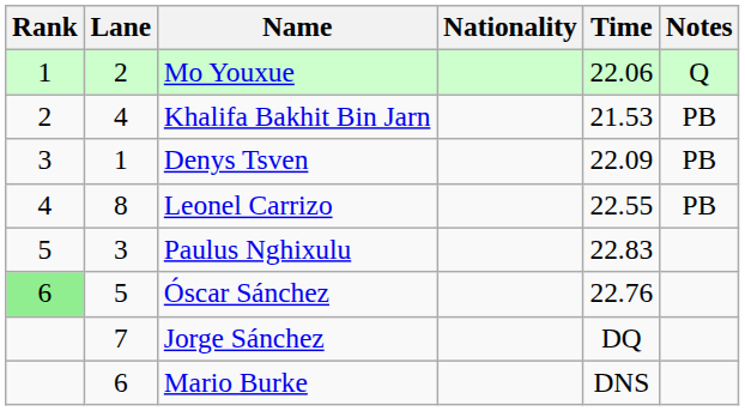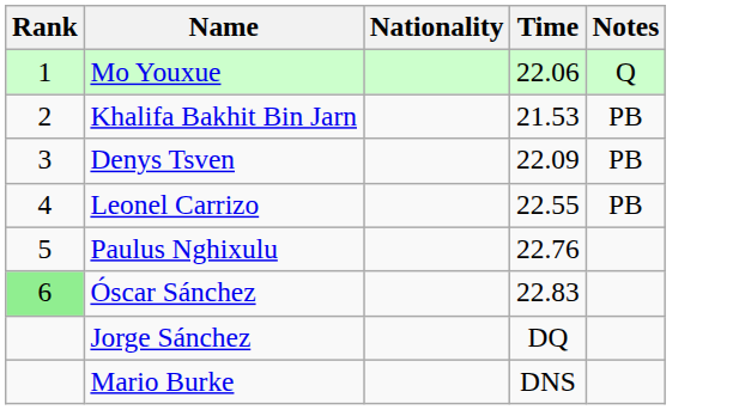 <table class="wikitable sortable" style="text-align:center">
 <tr>
 <th>Rank</th>
-<th>Lane</th>
 <th>Name</th>
 <th>Nationality</th>
 <th>Time</th>
 <th>Notes</th>
 </tr>
 <tr bgcolor=ccffcc>
 <td>1</td>
-<td>2</td>
 <td align=left><a href='#'>Mo Youxue</a></td>
 <td align=left></td>
 <td>22.06</td>
 <td>Q</td>
 </tr>
 <tr>
 <td>2</td>
-<td>4</td>
 <td align=left><a href='#'>Khalifa Bakhit Bin Jarn</a></td>
 <td align=left></td>
 <td>21.53</td>
 <td>PB</td>
 </tr>
 <tr>
 <td>3</td>
-<td>1</td>
 <td align=left><a href='#'>Denys Tsven</a></td>
 <td align=left></td>
 <td>22.09</td>
 <td>PB</td>
 </tr>
 <tr>
 <td>4</td>
-<td>8</td>
 <td align=left><a href='#'>Leonel Carrizo</a></td>
 <td align=left></td>
 <td>22.55</td>
 <td>PB</td>
 </tr>
 <tr>
 <td>5</td>
-<td>3</td>
 <td align=left><a href='#'>Paulus Nghixulu</a></td>
+<td align=left></td>
+<td>22.76</td>
+<td></td>
+</tr>
+<tr>
+<td style="background: lightgreen;">6</td>
+<td align=left><a href='#'>Óscar Sánchez</a></td>
 <td align=left></td>
 <td>22.83</td>
 <td></td>
 </tr>
 <tr>
-<td style="background: lightgreen;">6</td>
-<td>5</td>
-<td align=left><a href='#'>Óscar Sánchez</a></td>
-<td align=left></td>
-<td>22.76</td>
 <td></td>
-</tr>
-<tr>
-<td></td>
-<td>7</td>
 <td align=left><a href='#'>Jorge Sánchez</a></td>
 <td align=left></td>
 <td>DQ</td>
 <td></td>
 </tr>
 <tr>
 <td></td>
-<td>6</td>
 <td align=left><a href='#'>Mario Burke</a></td>
 <td align=left></td>
 <td>DNS</td>
 <td></td>
 </tr>
 </table>
